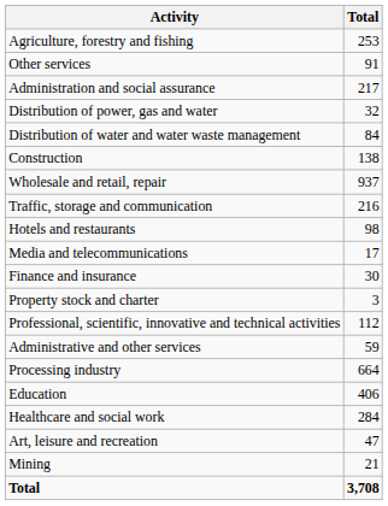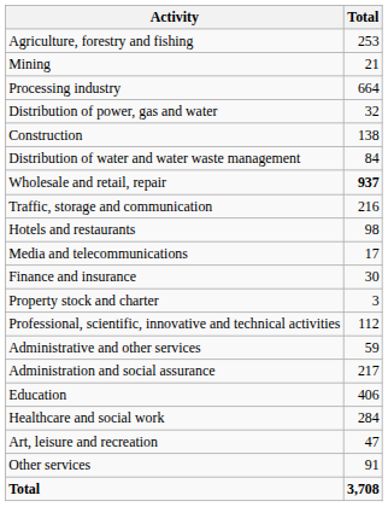 <table class="wikitable sortable" style="font-size:95%;">
 <tr>
 <th>Activity</th>
 <th>Total</th>
 </tr>
 <tr>
 <td>Agriculture, forestry and fishing</td>
 <td align="right">253</td>
 </tr>
 <tr>
-<td>Other services</td>
-<td align="right">91</td>
+<td>Mining</td>
+<td align="right">21</td>
 </tr>
 <tr>
-<td>Administration and social assurance</td>
-<td align="right">217</td>
+<td>Processing industry</td>
+<td align="right">664</td>
 </tr>
 <tr>
 <td>Distribution of power, gas and water</td>
 <td align="right">32</td>
 </tr>
 <tr>
+<td>Construction</td>
+<td align="right">138</td>
+</tr>
+<tr>
 <td>Distribution of water and water waste management</td>
 <td align="right">84</td>
 </tr>
 <tr>
-<td>Construction</td>
-<td align="right">138</td>
-</tr>
-<tr>
 <td>Wholesale and retail, repair</td>
-<td align="right">937</td>
+<td align="right"><strong>937</strong></td>
 </tr>
 <tr>
 <td>Traffic, storage and communication</td>
 <td align="right">216</td>
 </tr>
 <tr>
 <td>Hotels and restaurants</td>
 <td align="right">98</td>
 </tr>
 <tr>
 <td>Media and telecommunications</td>
 <td align="right">17</td>
 </tr>
 <tr>
 <td>Finance and insurance</td>
 <td align="right">30</td>
 </tr>
 <tr>
 <td>Property stock and charter</td>
 <td align="right">3</td>
 </tr>
 <tr>
 <td>Professional, scientific, innovative and technical activities</td>
 <td align="right">112</td>
 </tr>
 <tr>
 <td>Administrative and other services</td>
 <td align="right">59</td>
 </tr>
 <tr>
-<td>Processing industry</td>
-<td align="right">664</td>
+<td>Administration and social assurance</td>
+<td align="right">217</td>
 </tr>
 <tr>
 <td>Education</td>
 <td align="right">406</td>
 </tr>
 <tr>
 <td>Healthcare and social work</td>
 <td align="right">284</td>
 </tr>
 <tr>
 <td>Art, leisure and recreation</td>
 <td align="right">47</td>
 </tr>
 <tr>
-<td>Mining</td>
-<td align="right">21</td>
+<td>Other services</td>
+<td align="right">91</td>
 </tr>
 <tr class="sortbottom">
 <td><strong>Total</strong></td>
 <td align="right"><strong>3,708</strong></td>
 </tr>
 </table>
